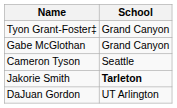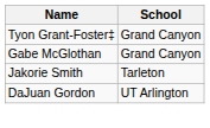 <table class="wikitable">
 <tr>
 <th>Name</th>
 <th>School</th>
 </tr>
 <tr>
 <td>Tyon Grant-Foster‡</td>
 <td>Grand Canyon</td>
 </tr>
 <tr>
 <td>Gabe McGlothan</td>
 <td>Grand Canyon</td>
 </tr>
 <tr>
-<td>Cameron Tyson</td>
-<td>Seattle</td>
-</tr>
-<tr>
 <td>Jakorie Smith</td>
-<td><strong>Tarleton</strong></td>
+<td>Tarleton</td>
 </tr>
 <tr>
 <td>DaJuan Gordon</td>
 <td>UT Arlington</td>
 </tr>
 </table>
